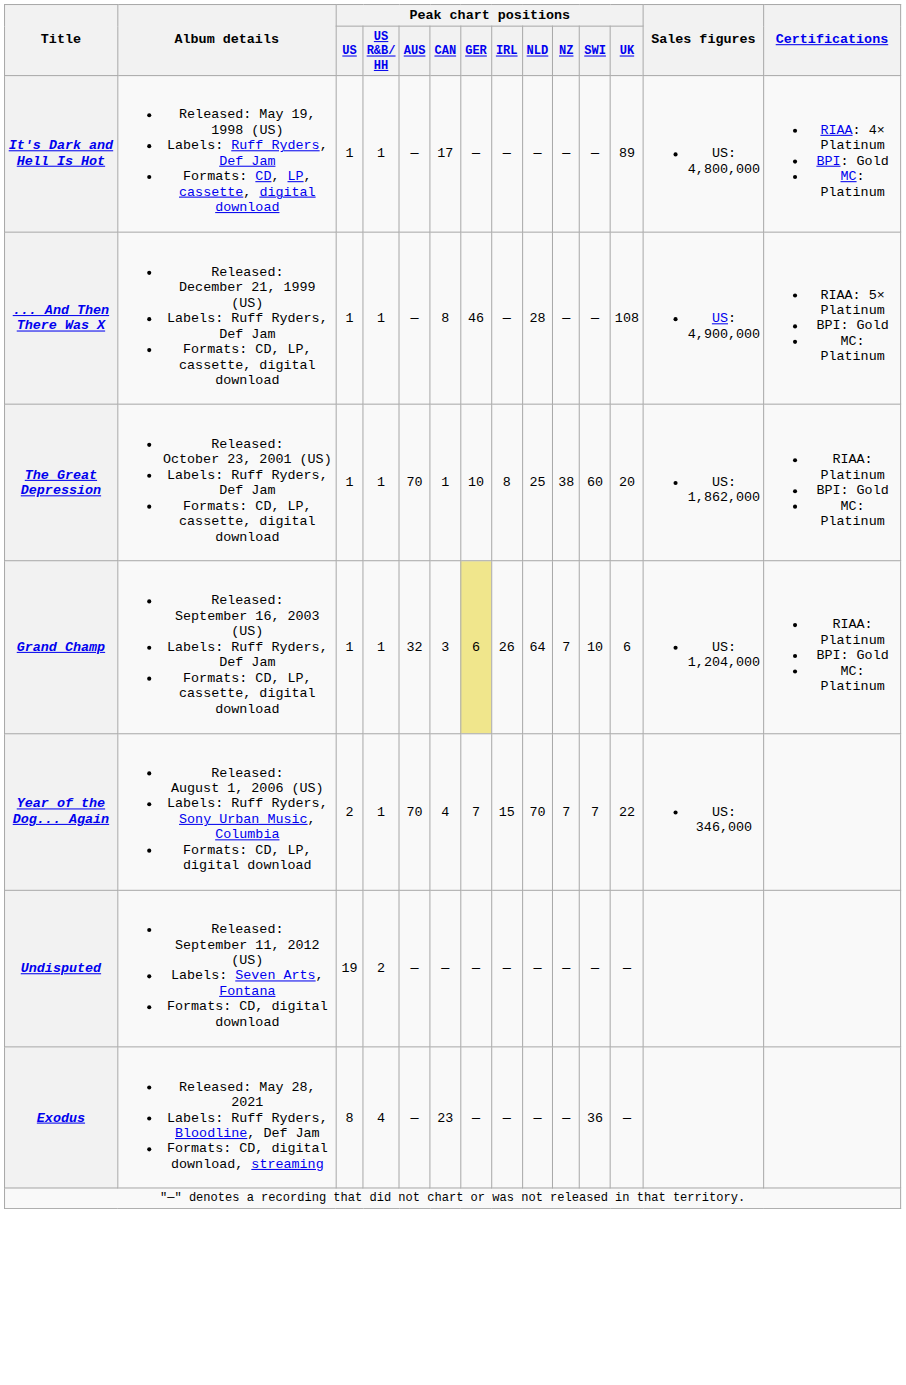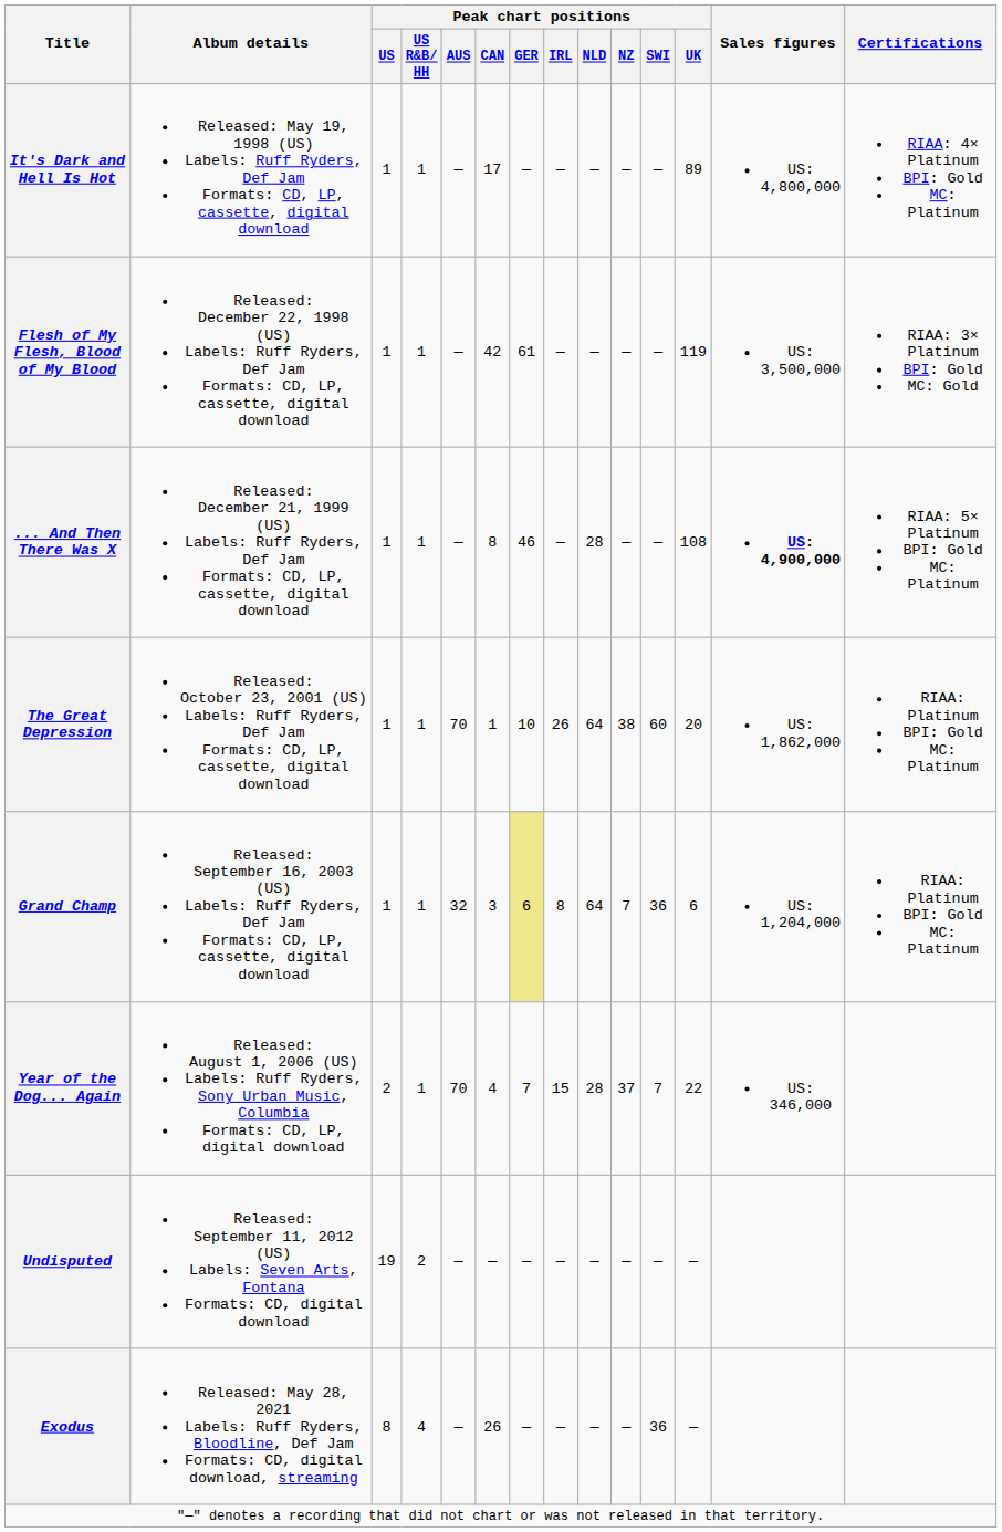 <table class="wikitable plainrowheaders" style="text-align:center;" border="1">
 <tr>
 <th scope="col" rowspan="2" style="width:14em;">Title</th>
 <th scope="col" rowspan="2" style="width:22em;">Album details</th>
 <th scope="col" colspan="10">Peak chart positions</th>
 <th scope="col" rowspan="2">Sales figures</th>
 <th scope="col" rowspan="2" style="width:14em;"><a href='#'>Certifications</a></th>
 </tr>
 <tr>
 <th scope="col" style="width:2.9em;font-size:90%;"><a href='#'>US</a><br></th>
 <th scope="col" style="width:2.9em;font-size:90%;"><a href='#'>US<br>R&B/<br>HH</a><br></th>
 <th scope="col" style="width:2.9em;font-size:90%;"><a href='#'>AUS</a><br></th>
 <th scope="col" style="width:2.9em;font-size:90%;"><a href='#'>CAN</a><br></th>
 <th scope="col" style="width:2.9em;font-size:90%;"><a href='#'>GER</a><br></th>
 <th scope="col" style="width:2.9em;font-size:90%;"><a href='#'>IRL</a><br></th>
 <th scope="col" style="width:2.9em;font-size:90%;"><a href='#'>NLD</a><br></th>
 <th scope="col" style="width:2.9em;font-size:90%;"><a href='#'>NZ</a><br></th>
 <th scope="col" style="width:2.9em;font-size:90%;"><a href='#'>SWI</a><br></th>
 <th scope="col" style="width:2.9em;font-size:90%;"><a href='#'>UK</a><br></th>
 </tr>
 <tr>
 <th scope="row"><em><a href='#'>It's Dark and Hell Is Hot</a></em></th>
 <td><br><ul><li>Released: May 19, 1998 <span>(US)</span></li><li>Labels: <a href='#'>Ruff Ryders</a>, <a href='#'>Def Jam</a></li><li>Formats: <a href='#'>CD</a>, <a href='#'>LP</a>, <a href='#'>cassette</a>, <a href='#'>digital download</a></li></ul></td>
 <td>1</td>
 <td>1</td>
 <td>—</td>
 <td>17</td>
 <td>—</td>
 <td>—</td>
 <td>—</td>
 <td>—</td>
 <td>—</td>
 <td>89</td>
 <td><br><ul><li>US: 4,800,000</li></ul></td>
 <td><br><ul><li><a href='#'>RIAA</a>: 4× Platinum</li><li><a href='#'>BPI</a>: Gold</li><li><a href='#'>MC</a>: Platinum</li></ul></td>
 </tr>
 <tr>
+<th scope="row"><em><a href='#'>Flesh of My Flesh, Blood of My Blood</a></em></th>
+<td><br><ul><li>Released: December 22, 1998 <span>(US)</span></li><li>Labels: Ruff Ryders, Def Jam</li><li>Formats: CD, LP, cassette, digital download</li></ul></td>
+<td>1</td>
+<td>1</td>
+<td>—</td>
+<td>42</td>
+<td>61</td>
+<td>—</td>
+<td>—</td>
+<td>—</td>
+<td>—</td>
+<td>119</td>
+<td><br><ul><li>US: 3,500,000</li></ul></td>
+<td><br><ul><li>RIAA: 3× Platinum</li><li><a href='#'>BPI</a>: Gold</li><li>MC: Gold</li></ul></td>
+</tr>
+<tr>
 <th scope="row"><em><a href='#'>... And Then There Was X</a></em></th>
 <td><br><ul><li>Released: December 21, 1999 <span>(US)</span></li><li>Labels: Ruff Ryders, Def Jam</li><li>Formats: CD, LP, cassette, digital download</li></ul></td>
 <td>1</td>
 <td>1</td>
 <td>—</td>
 <td>8</td>
 <td>46</td>
 <td>—</td>
 <td>28</td>
 <td>—</td>
 <td>—</td>
 <td>108</td>
-<td><br><ul><li><a href='#'>US</a>: 4,900,000</li></ul></td>
+<td><strong><br><ul><li><a href='#'>US</a>: 4,900,000</li></ul></strong></td>
 <td><br><ul><li>RIAA: 5× Platinum</li><li>BPI: Gold</li><li>MC: Platinum</li></ul></td>
 </tr>
 <tr>
 <th scope="row"><em><a href='#'>The Great Depression</a></em></th>
 <td><br><ul><li>Released: October 23, 2001 <span>(US)</span></li><li>Labels: Ruff Ryders, Def Jam</li><li>Formats: CD, LP, cassette, digital download</li></ul></td>
 <td>1</td>
 <td>1</td>
 <td>70</td>
 <td>1</td>
 <td>10</td>
-<td>8</td>
-<td>25</td>
+<td>26</td>
+<td>64</td>
 <td>38</td>
 <td>60</td>
 <td>20</td>
 <td><br><ul><li>US: 1,862,000</li></ul></td>
 <td><br><ul><li>RIAA: Platinum</li><li>BPI: Gold</li><li>MC: Platinum</li></ul></td>
 </tr>
 <tr>
 <th scope="row"><em><a href='#'>Grand Champ</a></em></th>
 <td><br><ul><li>Released: September 16, 2003 <span>(US)</span></li><li>Labels: Ruff Ryders, Def Jam</li><li>Formats: CD, LP, cassette, digital download</li></ul></td>
 <td>1</td>
 <td>1</td>
 <td>32</td>
 <td>3</td>
 <td style="background: khaki;">6</td>
-<td>26</td>
+<td>8</td>
 <td>64</td>
 <td>7</td>
-<td>10</td>
+<td>36</td>
 <td>6</td>
 <td><br><ul><li>US: 1,204,000</li></ul></td>
 <td><br><ul><li>RIAA: Platinum</li><li>BPI: Gold</li><li>MC: Platinum</li></ul></td>
 </tr>
 <tr>
 <th scope="row"><em><a href='#'>Year of the Dog... Again</a></em></th>
 <td><br><ul><li>Released: August 1, 2006 <span>(US)</span></li><li>Labels: Ruff Ryders, <a href='#'>Sony Urban Music</a>, <a href='#'>Columbia</a></li><li>Formats: CD, LP, digital download</li></ul></td>
 <td>2</td>
 <td>1</td>
 <td>70</td>
 <td>4</td>
 <td>7</td>
 <td>15</td>
-<td>70</td>
-<td>7</td>
+<td>28</td>
+<td>37</td>
 <td>7</td>
 <td>22</td>
 <td><br><ul><li>US: 346,000</li></ul></td>
 <td></td>
 </tr>
 <tr>
 <th scope="row"><em><a href='#'>Undisputed</a></em></th>
 <td><br><ul><li>Released: September 11, 2012 <span>(US)</span></li><li>Labels: <a href='#'>Seven Arts</a>, <a href='#'>Fontana</a></li><li>Formats: CD, digital download</li></ul></td>
 <td>19</td>
 <td>2</td>
 <td>—</td>
 <td>—</td>
 <td>—</td>
 <td>—</td>
 <td>—</td>
 <td>—</td>
 <td>—</td>
 <td>—</td>
 <td></td>
 <td></td>
 </tr>
 <tr>
 <th scope="row"><em><a href='#'>Exodus</a></em></th>
 <td><br><ul><li>Released: May 28, 2021</li><li>Labels: Ruff Ryders, <a href='#'>Bloodline</a>, Def Jam</li><li>Formats: CD, digital download, <a href='#'>streaming</a></li></ul></td>
 <td>8</td>
 <td>4</td>
 <td>—</td>
-<td>23</td>
+<td>26</td>
 <td>—</td>
 <td>—</td>
 <td>—</td>
 <td>—</td>
 <td>36</td>
 <td>—</td>
 <td></td>
 <td></td>
 </tr>
 <tr>
 <td colspan="14" style="font-size:90%">"—" denotes a recording that did not chart or was not released in that territory.</td>
 </tr>
 </table>
